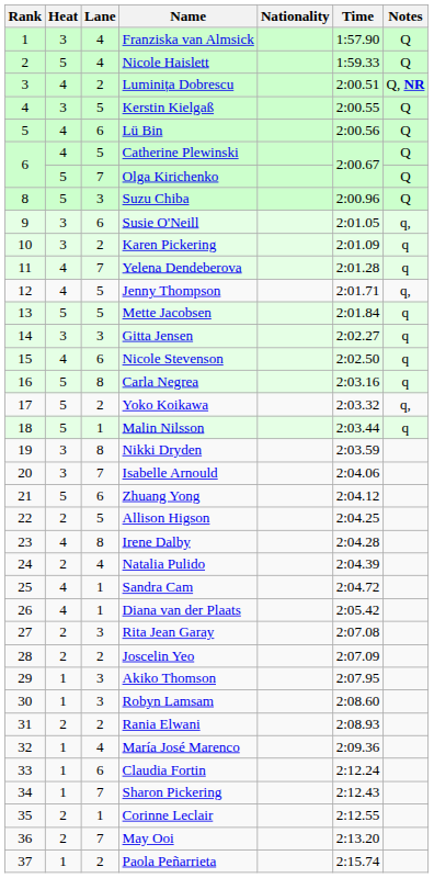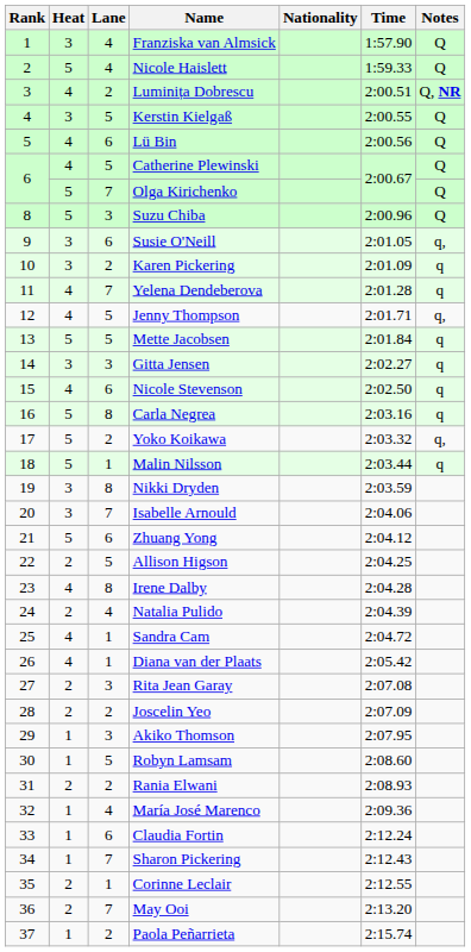 <table class="wikitable sortable" style="text-align:center">
 <tr>
 <th>Rank</th>
 <th>Heat</th>
 <th>Lane</th>
 <th>Name</th>
 <th>Nationality</th>
 <th>Time</th>
 <th>Notes</th>
 </tr>
 <tr bgcolor=#cfc>
 <td>1</td>
 <td>3</td>
 <td>4</td>
 <td align=left><a href='#'>Franziska van Almsick</a></td>
 <td align=left></td>
 <td>1:57.90</td>
 <td>Q</td>
 </tr>
 <tr bgcolor=#cfc>
 <td>2</td>
 <td>5</td>
 <td>4</td>
 <td align=left><a href='#'>Nicole Haislett</a></td>
 <td align=left></td>
 <td>1:59.33</td>
 <td>Q</td>
 </tr>
 <tr bgcolor=#cfc>
 <td>3</td>
 <td>4</td>
 <td>2</td>
 <td align=left><a href='#'>Luminița Dobrescu</a></td>
 <td align=left></td>
 <td>2:00.51</td>
 <td>Q, <strong><a href='#'>NR</a></strong></td>
 </tr>
 <tr bgcolor=#cfc>
 <td>4</td>
 <td>3</td>
 <td>5</td>
 <td align=left><a href='#'>Kerstin Kielgaß</a></td>
 <td align=left></td>
 <td>2:00.55</td>
 <td>Q</td>
 </tr>
 <tr bgcolor=#cfc>
 <td>5</td>
 <td>4</td>
 <td>6</td>
 <td align=left><a href='#'>Lü Bin</a></td>
 <td align=left></td>
 <td>2:00.56</td>
 <td>Q</td>
 </tr>
 <tr bgcolor=#cfc>
 <td rowspan=2>6</td>
 <td>4</td>
 <td>5</td>
 <td align=left><a href='#'>Catherine Plewinski</a></td>
 <td align=left></td>
 <td rowspan=2>2:00.67</td>
 <td>Q</td>
 </tr>
 <tr bgcolor=#cfc>
 <td>5</td>
 <td>7</td>
 <td align=left><a href='#'>Olga Kirichenko</a></td>
 <td align=left></td>
 <td>Q</td>
 </tr>
 <tr bgcolor=#cfc>
 <td>8</td>
 <td>5</td>
 <td>3</td>
 <td align=left><a href='#'>Suzu Chiba</a></td>
 <td align=left></td>
 <td>2:00.96</td>
 <td>Q</td>
 </tr>
 <tr bgcolor=e5ffe5>
 <td>9</td>
 <td>3</td>
 <td>6</td>
 <td align=left><a href='#'>Susie O'Neill</a></td>
 <td align=left></td>
 <td>2:01.05</td>
 <td>q, </td>
 </tr>
 <tr bgcolor=e5ffe5>
 <td>10</td>
 <td>3</td>
 <td>2</td>
 <td align=left><a href='#'>Karen Pickering</a></td>
 <td align=left></td>
 <td>2:01.09</td>
 <td>q</td>
 </tr>
 <tr bgcolor=e5ffe5>
 <td>11</td>
 <td>4</td>
 <td>7</td>
 <td align=left><a href='#'>Yelena Dendeberova</a></td>
 <td align=left></td>
 <td>2:01.28</td>
 <td>q</td>
 </tr>
 <tr>
 <td>12</td>
 <td>4</td>
 <td>5</td>
 <td align=left><a href='#'>Jenny Thompson</a></td>
 <td align=left></td>
 <td>2:01.71</td>
 <td>q, </td>
 </tr>
 <tr bgcolor=e5ffe5>
 <td>13</td>
 <td>5</td>
 <td>5</td>
 <td align=left><a href='#'>Mette Jacobsen</a></td>
 <td align=left></td>
 <td>2:01.84</td>
 <td>q</td>
 </tr>
 <tr bgcolor=e5ffe5>
 <td>14</td>
 <td>3</td>
 <td>3</td>
 <td align=left><a href='#'>Gitta Jensen</a></td>
 <td align=left></td>
 <td>2:02.27</td>
 <td>q</td>
 </tr>
 <tr bgcolor=e5ffe5>
 <td>15</td>
 <td>4</td>
 <td>6</td>
 <td align=left><a href='#'>Nicole Stevenson</a></td>
 <td align=left></td>
 <td>2:02.50</td>
 <td>q</td>
 </tr>
 <tr bgcolor=e5ffe5>
 <td>16</td>
 <td>5</td>
 <td>8</td>
 <td align=left><a href='#'>Carla Negrea</a></td>
 <td align=left></td>
 <td>2:03.16</td>
 <td>q</td>
 </tr>
 <tr>
 <td>17</td>
 <td>5</td>
 <td>2</td>
 <td align=left><a href='#'>Yoko Koikawa</a></td>
 <td align=left></td>
 <td>2:03.32</td>
 <td>q, </td>
 </tr>
 <tr bgcolor=e5ffe5>
 <td>18</td>
 <td>5</td>
 <td>1</td>
 <td align=left><a href='#'>Malin Nilsson</a></td>
 <td align=left></td>
 <td>2:03.44</td>
 <td>q</td>
 </tr>
 <tr>
 <td>19</td>
 <td>3</td>
 <td>8</td>
 <td align=left><a href='#'>Nikki Dryden</a></td>
 <td align=left></td>
 <td>2:03.59</td>
 <td></td>
 </tr>
 <tr>
 <td>20</td>
 <td>3</td>
 <td>7</td>
 <td align=left><a href='#'>Isabelle Arnould</a></td>
 <td align=left></td>
 <td>2:04.06</td>
 <td></td>
 </tr>
 <tr>
 <td>21</td>
 <td>5</td>
 <td>6</td>
 <td align=left><a href='#'>Zhuang Yong</a></td>
 <td align=left></td>
 <td>2:04.12</td>
 <td></td>
 </tr>
 <tr>
 <td>22</td>
 <td>2</td>
 <td>5</td>
 <td align=left><a href='#'>Allison Higson</a></td>
 <td align=left></td>
 <td>2:04.25</td>
 <td></td>
 </tr>
 <tr>
 <td>23</td>
 <td>4</td>
 <td>8</td>
 <td align=left><a href='#'>Irene Dalby</a></td>
 <td align=left></td>
 <td>2:04.28</td>
 <td></td>
 </tr>
 <tr>
 <td>24</td>
 <td>2</td>
 <td>4</td>
 <td align=left><a href='#'>Natalia Pulido</a></td>
 <td align=left></td>
 <td>2:04.39</td>
 <td></td>
 </tr>
 <tr>
 <td>25</td>
 <td>4</td>
 <td>1</td>
 <td align=left><a href='#'>Sandra Cam</a></td>
 <td align=left></td>
 <td>2:04.72</td>
 <td></td>
 </tr>
 <tr>
 <td>26</td>
 <td>4</td>
 <td>1</td>
 <td align=left><a href='#'>Diana van der Plaats</a></td>
 <td align=left></td>
 <td>2:05.42</td>
 <td></td>
 </tr>
 <tr>
 <td>27</td>
 <td>2</td>
 <td>3</td>
 <td align=left><a href='#'>Rita Jean Garay</a></td>
 <td align=left></td>
 <td>2:07.08</td>
 <td></td>
 </tr>
 <tr>
 <td>28</td>
 <td>2</td>
 <td>2</td>
 <td align=left><a href='#'>Joscelin Yeo</a></td>
 <td align=left></td>
 <td>2:07.09</td>
 <td></td>
 </tr>
 <tr>
 <td>29</td>
 <td>1</td>
 <td>3</td>
 <td align=left><a href='#'>Akiko Thomson</a></td>
 <td align=left></td>
 <td>2:07.95</td>
 <td></td>
 </tr>
 <tr>
 <td>30</td>
 <td>1</td>
-<td>3</td>
+<td>5</td>
 <td align=left><a href='#'>Robyn Lamsam</a></td>
 <td align=left></td>
 <td>2:08.60</td>
 <td></td>
 </tr>
 <tr>
 <td>31</td>
 <td>2</td>
 <td>2</td>
 <td align=left><a href='#'>Rania Elwani</a></td>
 <td align=left></td>
 <td>2:08.93</td>
 <td></td>
 </tr>
 <tr>
 <td>32</td>
 <td>1</td>
 <td>4</td>
 <td align=left><a href='#'>María José Marenco</a></td>
 <td align=left></td>
 <td>2:09.36</td>
 <td></td>
 </tr>
 <tr>
 <td>33</td>
 <td>1</td>
 <td>6</td>
 <td align=left><a href='#'>Claudia Fortin</a></td>
 <td align=left></td>
 <td>2:12.24</td>
 <td></td>
 </tr>
 <tr>
 <td>34</td>
 <td>1</td>
 <td>7</td>
 <td align=left><a href='#'>Sharon Pickering</a></td>
 <td align=left></td>
 <td>2:12.43</td>
 <td></td>
 </tr>
 <tr>
 <td>35</td>
 <td>2</td>
 <td>1</td>
 <td align=left><a href='#'>Corinne Leclair</a></td>
 <td align=left></td>
 <td>2:12.55</td>
 <td></td>
 </tr>
 <tr>
 <td>36</td>
 <td>2</td>
 <td>7</td>
 <td align=left><a href='#'>May Ooi</a></td>
 <td align=left></td>
 <td>2:13.20</td>
 <td></td>
 </tr>
 <tr>
 <td>37</td>
 <td>1</td>
 <td>2</td>
 <td align=left><a href='#'>Paola Peñarrieta</a></td>
 <td align=left></td>
 <td>2:15.74</td>
 <td></td>
 </tr>
 </table>
